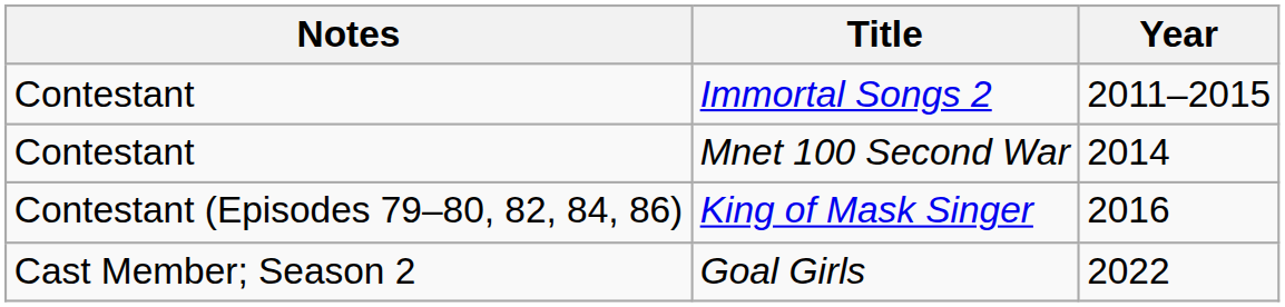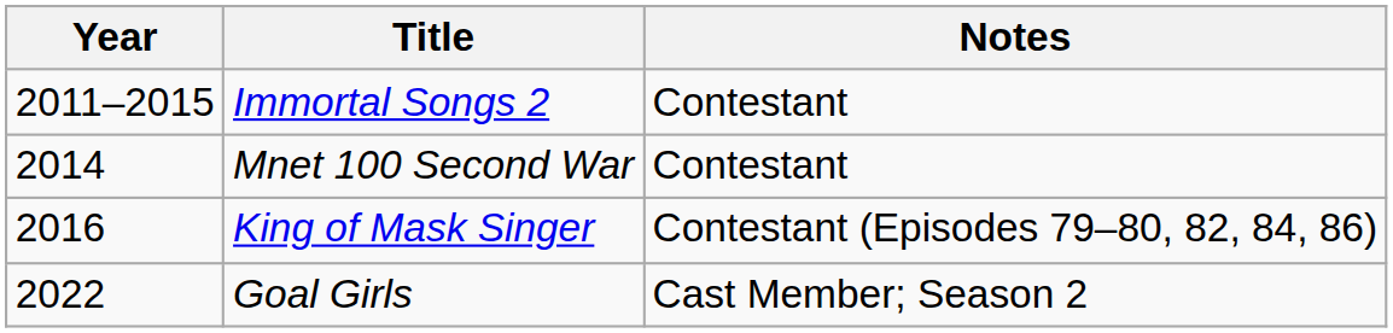 <table class="wikitable">
 <tr>
+<th>Year</th>
+<th>Title</th>
 <th>Notes</th>
-<th>Title</th>
-<th>Year</th>
 </tr>
 <tr>
+<td>2011–2015</td>
+<td><em><a href='#'>Immortal Songs 2</a></em></td>
 <td>Contestant</td>
-<td><em><a href='#'>Immortal Songs 2</a></em></td>
-<td>2011–2015</td>
 </tr>
 <tr>
+<td>2014</td>
+<td><em>Mnet 100 Second War</em></td>
 <td>Contestant</td>
-<td><em>Mnet 100 Second War</em></td>
-<td>2014</td>
 </tr>
 <tr>
+<td>2016</td>
+<td><em><a href='#'>King of Mask Singer</a></em></td>
 <td>Contestant (Episodes 79–80, 82, 84, 86)</td>
-<td><em><a href='#'>King of Mask Singer</a></em></td>
-<td>2016</td>
 </tr>
 <tr>
+<td>2022</td>
+<td><em>Goal Girls</em></td>
 <td>Cast Member; Season 2</td>
-<td><em>Goal Girls</em></td>
-<td>2022</td>
 </tr>
 </table>
